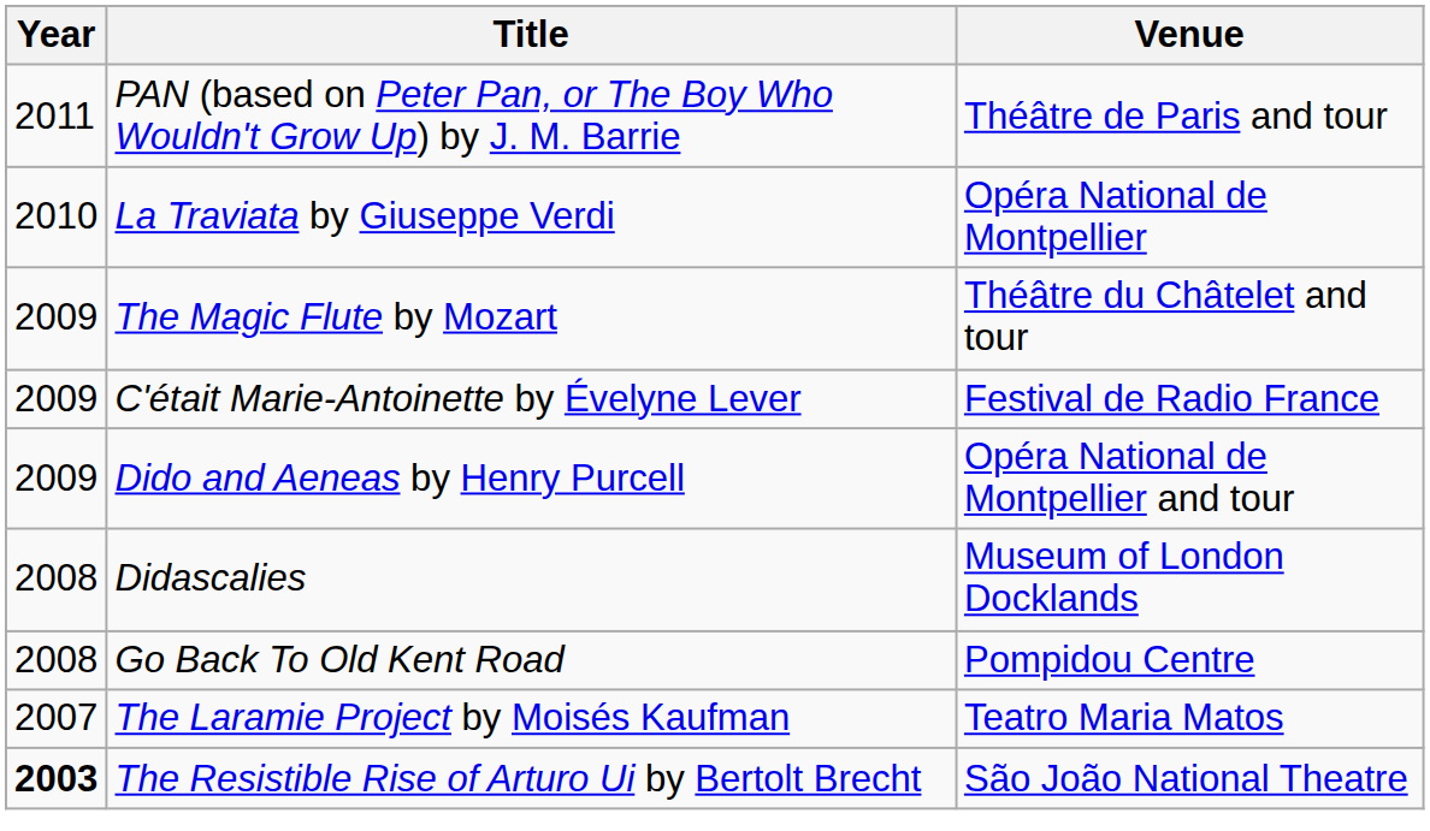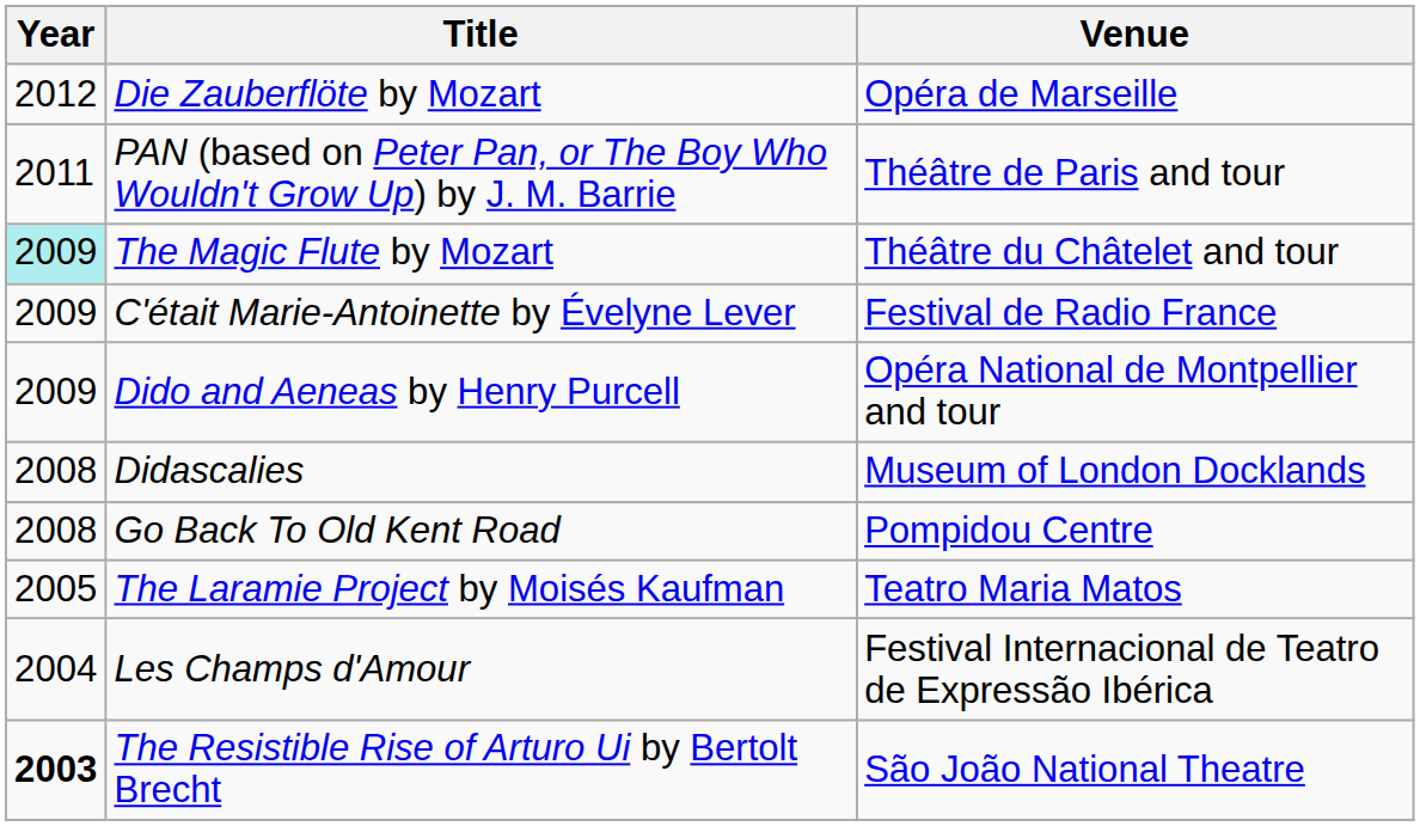 <table class="wikitable">
 <tr>
 <th>Year</th>
 <th>Title</th>
 <th>Venue</th>
 </tr>
 <tr>
+<td>2012</td>
+<td><em><a href='#'>Die Zauberflöte</a></em> by <a href='#'>Mozart</a></td>
+<td><a href='#'>Opéra de Marseille</a></td>
+</tr>
+<tr>
 <td>2011</td>
 <td><em>PAN</em> (based on <em><a href='#'>Peter Pan, or The Boy Who Wouldn't Grow Up</a></em>) by <a href='#'>J. M. Barrie</a></td>
 <td><a href='#'>Théâtre de Paris</a> and tour</td>
 </tr>
 <tr>
-<td>2010</td>
-<td><em><a href='#'>La Traviata</a></em> by <a href='#'>Giuseppe Verdi</a></td>
-<td><a href='#'>Opéra National de Montpellier</a></td>
-</tr>
-<tr>
-<td>2009</td>
+<td style="background: paleturquoise;">2009</td>
 <td><em><a href='#'>The Magic Flute</a></em> by <a href='#'>Mozart</a></td>
 <td><a href='#'>Théâtre du Châtelet</a> and tour</td>
 </tr>
 <tr>
 <td>2009</td>
 <td><em>C'était Marie-Antoinette</em> by <a href='#'>Évelyne Lever</a></td>
 <td><a href='#'>Festival de Radio France</a></td>
 </tr>
 <tr>
 <td>2009</td>
 <td><em><a href='#'>Dido and Aeneas</a></em> by <a href='#'>Henry Purcell</a></td>
 <td><a href='#'>Opéra National de Montpellier</a> and tour</td>
 </tr>
 <tr>
 <td>2008</td>
 <td><em>Didascalies</em></td>
 <td><a href='#'>Museum of London Docklands</a></td>
 </tr>
 <tr>
 <td>2008</td>
 <td><em>Go Back To Old Kent Road</em></td>
 <td><a href='#'>Pompidou Centre</a></td>
 </tr>
 <tr>
-<td>2007</td>
+<td>2005</td>
 <td><em><a href='#'>The Laramie Project</a></em> by <a href='#'>Moisés Kaufman</a></td>
 <td><a href='#'>Teatro Maria Matos</a></td>
+</tr>
+<tr>
+<td>2004</td>
+<td><em>Les Champs d'Amour</em></td>
+<td>Festival Internacional de Teatro de Expressão Ibérica</td>
 </tr>
 <tr>
 <td><strong>2003</strong></td>
 <td><em><a href='#'>The Resistible Rise of Arturo Ui</a></em> by <a href='#'>Bertolt Brecht</a></td>
 <td><a href='#'>São João National Theatre</a></td>
 </tr>
 </table>
